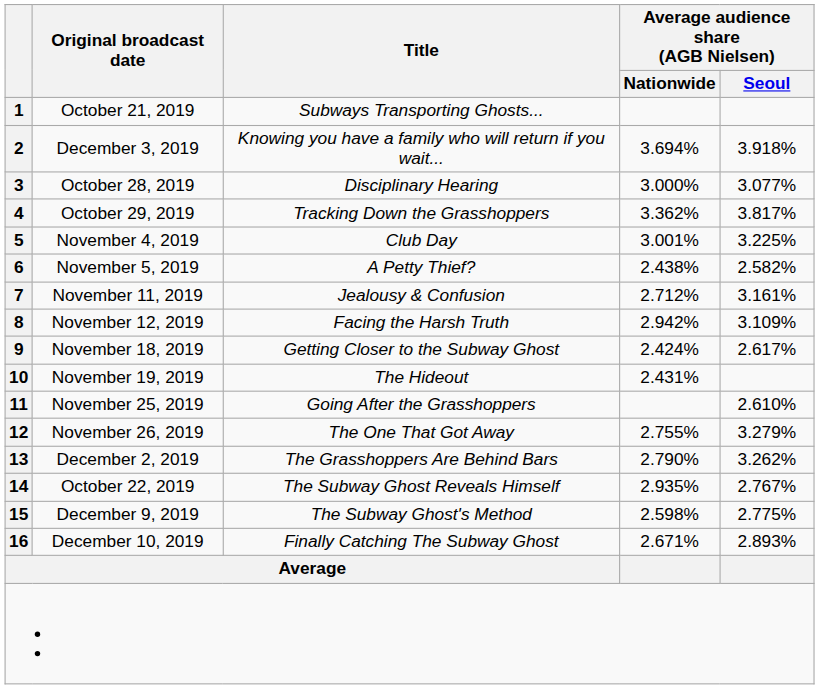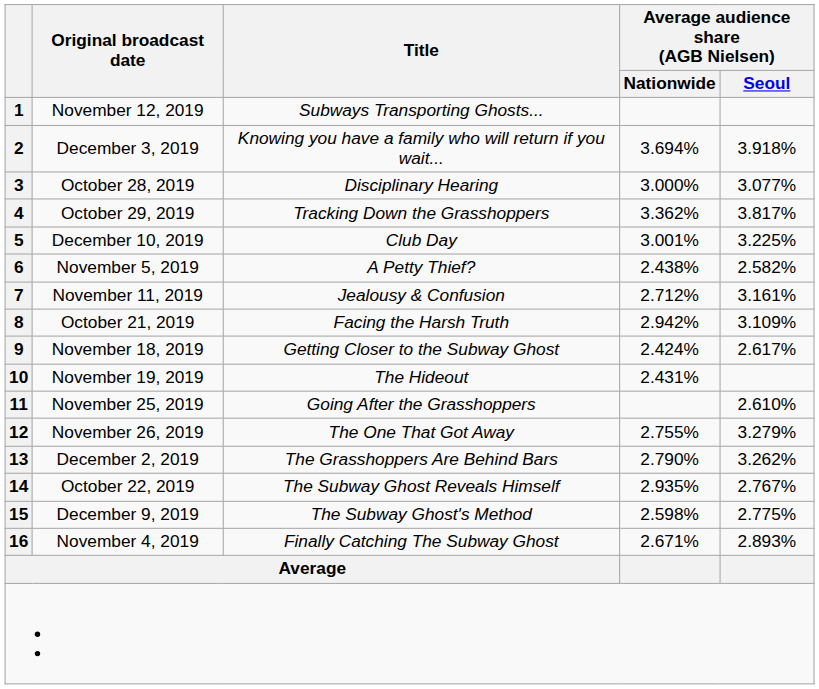 <table class="wikitable" style="text-align:center;max-width:750px; margin-left: auto; margin-right: auto; border: none;">
 <tr>
 </tr>
 <tr>
 <th rowspan="2"></th>
 <th rowspan="2">Original broadcast date</th>
 <th rowspan="2">Title</th>
 <th colspan="2">Average audience share<br>(AGB Nielsen)</th>
 </tr>
 <tr>
 <th width="80">Nationwide</th>
 <th width="80"><a href='#'>Seoul</a></th>
 </tr>
 <tr>
 <th>1</th>
-<td>October 21, 2019</td>
+<td>November 12, 2019</td>
 <td><em>Subways Transporting Ghosts...</em></td>
 <td></td>
 <td></td>
 </tr>
 <tr>
 <th>2</th>
 <td>December 3, 2019</td>
 <td><em>Knowing you have a family who will return if you wait...</em></td>
 <td>3.694%</td>
 <td>3.918%</td>
 </tr>
 <tr>
 <th>3</th>
 <td>October 28, 2019</td>
 <td><em>Disciplinary Hearing</em></td>
 <td>3.000%</td>
 <td>3.077%</td>
 </tr>
 <tr>
 <th>4</th>
 <td>October 29, 2019</td>
 <td><em>Tracking Down the Grasshoppers</em></td>
 <td>3.362%</td>
 <td>3.817%</td>
 </tr>
 <tr>
 <th>5</th>
-<td>November 4, 2019</td>
+<td>December 10, 2019</td>
 <td><em>Club Day</em></td>
 <td>3.001%</td>
 <td>3.225%</td>
 </tr>
 <tr>
 <th>6</th>
 <td>November 5, 2019</td>
 <td><em>A Petty Thief?</em></td>
 <td>2.438%</td>
 <td>2.582%</td>
 </tr>
 <tr>
 <th>7</th>
 <td>November 11, 2019</td>
 <td><em>Jealousy & Confusion</em></td>
 <td>2.712%</td>
 <td>3.161%</td>
 </tr>
 <tr>
 <th>8</th>
-<td>November 12, 2019</td>
+<td>October 21, 2019</td>
 <td><em>Facing the Harsh Truth</em></td>
 <td>2.942%</td>
 <td>3.109%</td>
 </tr>
 <tr>
 <th>9</th>
 <td>November 18, 2019</td>
 <td><em>Getting Closer to the Subway Ghost</em></td>
 <td>2.424%</td>
 <td>2.617%</td>
 </tr>
 <tr>
 <th>10</th>
 <td>November 19, 2019</td>
 <td><em>The Hideout</em></td>
 <td>2.431%</td>
 <td></td>
 </tr>
 <tr>
 <th>11</th>
 <td>November 25, 2019</td>
 <td><em>Going After the Grasshoppers</em></td>
 <td></td>
 <td>2.610%</td>
 </tr>
 <tr>
 <th>12</th>
 <td>November 26, 2019</td>
 <td><em>The One That Got Away</em></td>
 <td>2.755%</td>
 <td>3.279%</td>
 </tr>
 <tr>
 <th>13</th>
 <td>December 2, 2019</td>
 <td><em>The Grasshoppers Are Behind Bars</em></td>
 <td>2.790%</td>
 <td>3.262%</td>
 </tr>
 <tr>
 <th>14</th>
 <td>October 22, 2019</td>
 <td><em>The Subway Ghost Reveals Himself</em></td>
 <td>2.935%</td>
 <td>2.767%</td>
 </tr>
 <tr>
 <th>15</th>
 <td>December 9, 2019</td>
 <td><em>The Subway Ghost's Method</em></td>
 <td>2.598%</td>
 <td>2.775%</td>
 </tr>
 <tr>
 <th>16</th>
-<td>December 10, 2019</td>
+<td>November 4, 2019</td>
 <td><em>Finally Catching The Subway Ghost</em></td>
 <td>2.671%</td>
 <td>2.893%</td>
 </tr>
 <tr>
 <th colspan="3">Average</th>
 <th></th>
 <th></th>
 </tr>
 <tr>
 <td colspan="6"><br><ul><li></li><li></li></ul></td>
 </tr>
 </table>
